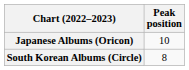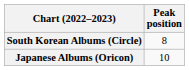 <table class="wikitable sortable plainrowheaders" style="text-align:center">
 <tr>
 <th scope="col">Chart (2022–2023)</th>
 <th scope="col">Peak<br>position</th>
 </tr>
 <tr>
+<th scope="row">South Korean Albums (Circle)</th>
+<td>8</td>
+</tr>
+<tr>
 <th scope="row">Japanese Albums (Oricon)</th>
 <td>10</td>
 </tr>
-<tr>
-<th scope="row">South Korean Albums (Circle)</th>
-<td>8</td>
-</tr>
 </table>
